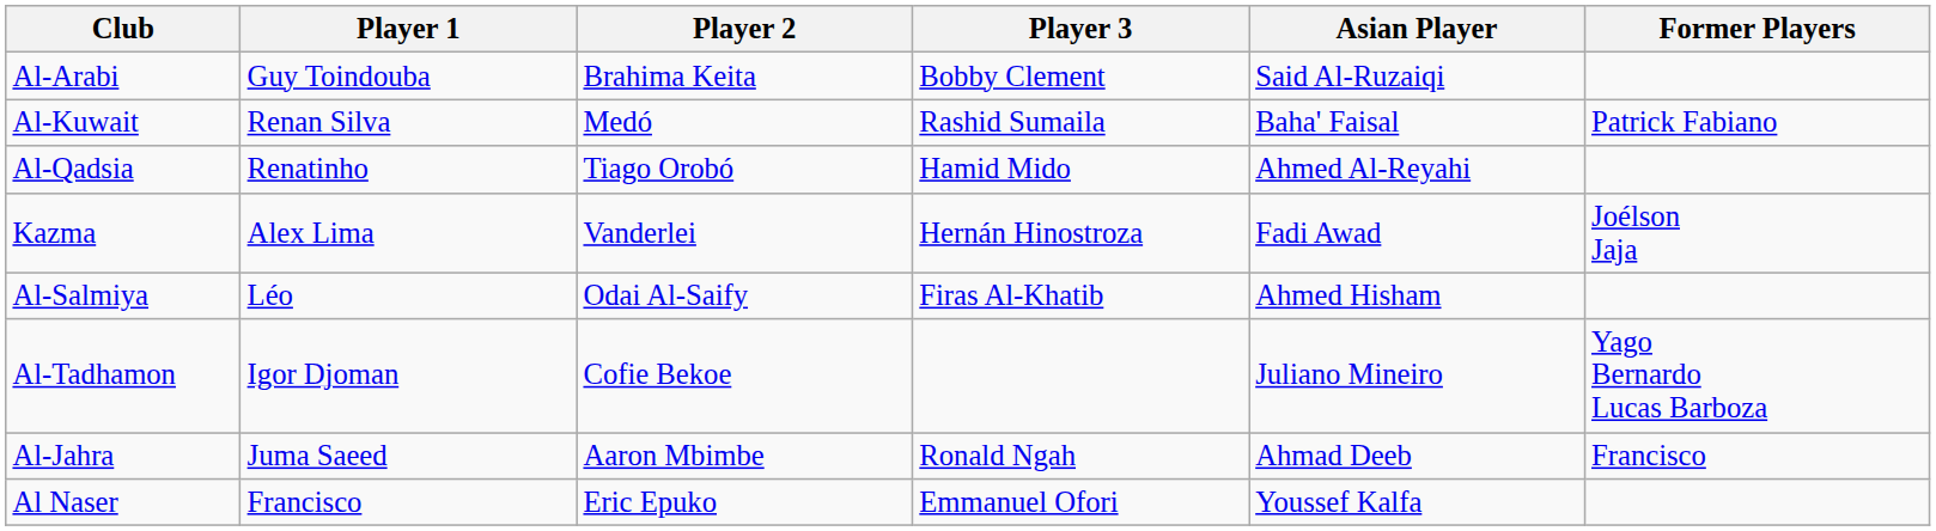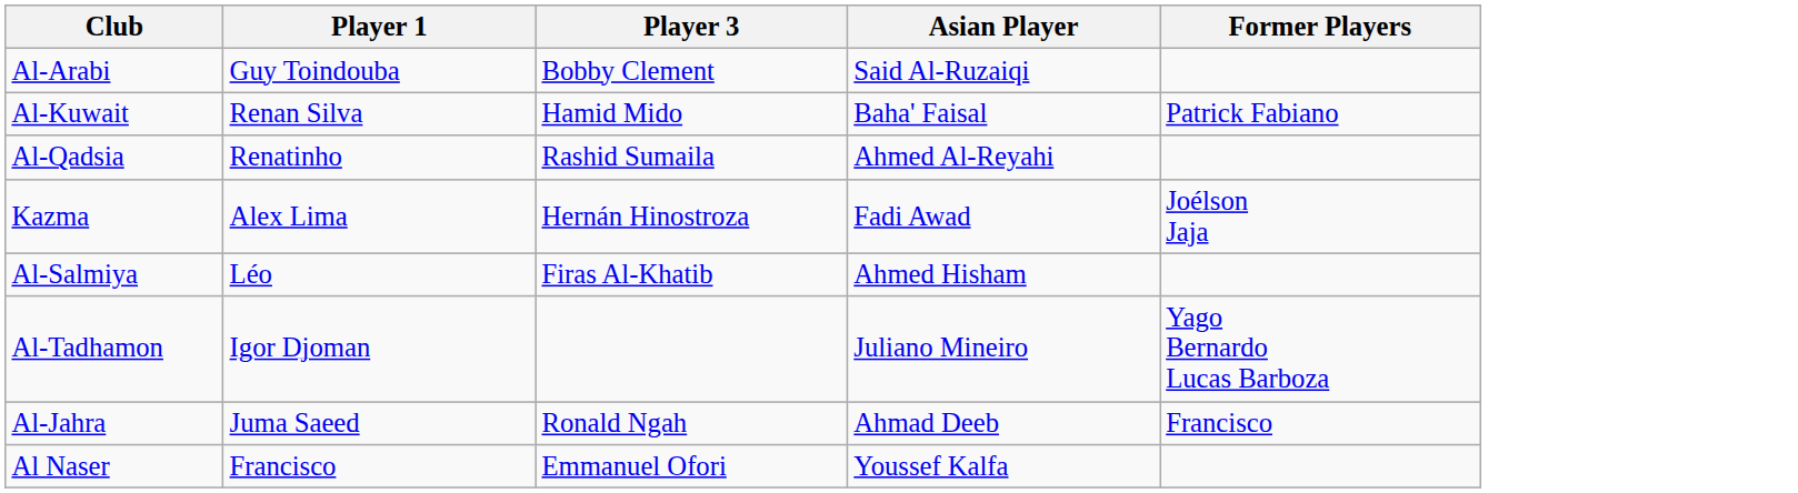 <table class="wikitable sortable" border="1">
 <tr>
 <th width="120">Club</th>
 <th width="175">Player 1</th>
-<th width="175">Player 2</th>
 <th width="175">Player 3</th>
 <th width="175">Asian Player</th>
 <th width="180">Former Players </th>
 </tr>
 <tr>
 <td><a href='#'>Al-Arabi</a></td>
 <td> <a href='#'>Guy Toindouba</a></td>
-<td> <a href='#'>Brahima Keita</a></td>
 <td> <a href='#'>Bobby Clement</a></td>
 <td> <a href='#'>Said Al-Ruzaiqi</a></td>
 <td></td>
 </tr>
 <tr>
 <td><a href='#'>Al-Kuwait</a></td>
 <td> <a href='#'>Renan Silva</a></td>
-<td> <a href='#'>Medó</a></td>
-<td> <a href='#'>Rashid Sumaila</a></td>
+<td> <a href='#'>Hamid Mido</a></td>
 <td> <a href='#'>Baha' Faisal</a></td>
 <td> <a href='#'>Patrick Fabiano</a></td>
 </tr>
 <tr>
 <td><a href='#'>Al-Qadsia</a></td>
 <td> <a href='#'>Renatinho</a></td>
-<td> <a href='#'>Tiago Orobó</a></td>
-<td> <a href='#'>Hamid Mido</a></td>
+<td> <a href='#'>Rashid Sumaila</a></td>
 <td> <a href='#'>Ahmed Al-Reyahi</a></td>
 <td></td>
 </tr>
 <tr>
 <td><a href='#'>Kazma</a></td>
 <td> <a href='#'>Alex Lima</a></td>
-<td> <a href='#'>Vanderlei</a></td>
 <td> <a href='#'>Hernán Hinostroza</a></td>
 <td> <a href='#'>Fadi Awad</a></td>
 <td> <a href='#'>Joélson</a> <br>  <a href='#'>Jaja</a></td>
 </tr>
 <tr>
 <td><a href='#'>Al-Salmiya</a></td>
 <td> <a href='#'>Léo</a></td>
-<td> <a href='#'>Odai Al-Saify</a></td>
 <td> <a href='#'>Firas Al-Khatib</a></td>
 <td> <a href='#'>Ahmed Hisham</a></td>
 <td></td>
 </tr>
 <tr>
 <td><a href='#'>Al-Tadhamon</a></td>
 <td> <a href='#'>Igor Djoman</a></td>
-<td> <a href='#'>Cofie Bekoe</a></td>
 <td></td>
 <td> <a href='#'>Juliano Mineiro</a></td>
 <td> <a href='#'>Yago</a> <br>  <a href='#'>Bernardo</a> <br>  <a href='#'>Lucas Barboza</a></td>
 </tr>
 <tr>
 <td><a href='#'>Al-Jahra</a></td>
 <td> <a href='#'>Juma Saeed</a></td>
-<td> <a href='#'>Aaron Mbimbe</a></td>
 <td> <a href='#'>Ronald Ngah</a></td>
 <td> <a href='#'>Ahmad Deeb</a></td>
 <td> <a href='#'>Francisco</a></td>
 </tr>
 <tr>
 <td><a href='#'>Al Naser</a></td>
 <td> <a href='#'>Francisco</a></td>
-<td> <a href='#'>Eric Epuko</a></td>
 <td> <a href='#'>Emmanuel Ofori</a></td>
 <td> <a href='#'>Youssef Kalfa</a></td>
 <td></td>
 </tr>
 </table>
